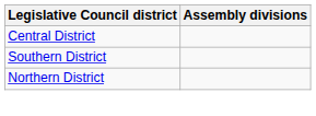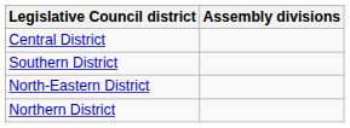 <table class="wikitable">
 <tr>
 <th>Legislative Council district</th>
 <th>Assembly divisions</th>
 </tr>
 <tr>
 <td><a href='#'>Central District</a></td>
 <td></td>
 </tr>
 <tr>
 <td><a href='#'>Southern District</a></td>
 <td></td>
 </tr>
 <tr>
+<td><a href='#'>North-Eastern District</a></td>
+<td></td>
+</tr>
+<tr>
 <td><a href='#'>Northern District</a></td>
 <td></td>
 </tr>
 </table>
